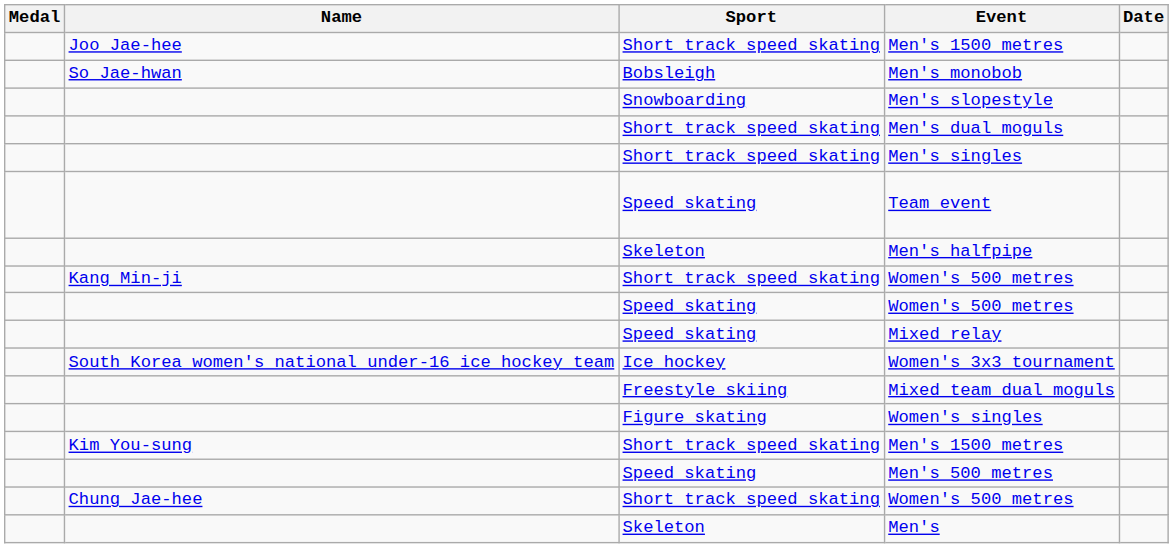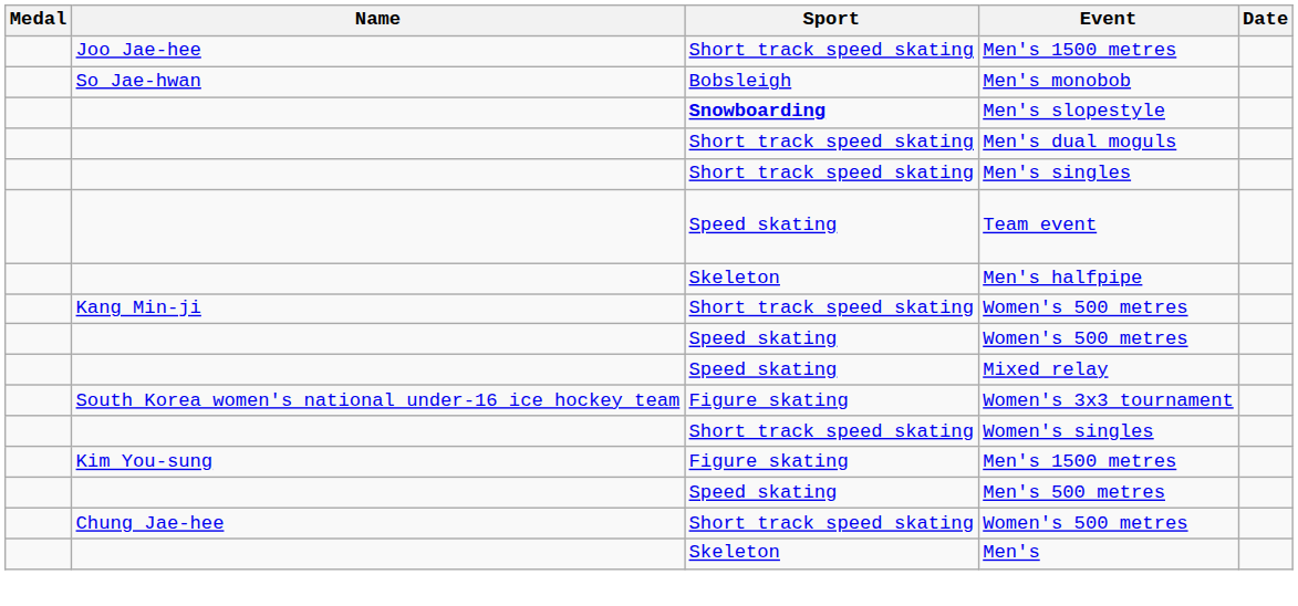 <table class="wikitable sortable" style="font-size:95%;">
 <tr>
 <th>Medal</th>
 <th>Name</th>
 <th>Sport</th>
 <th>Event</th>
 <th>Date</th>
 </tr>
 <tr>
 <td></td>
 <td><a href='#'>Joo Jae-hee</a></td>
 <td><a href='#'>Short track speed skating</a></td>
 <td><a href='#'>Men's 1500 metres</a></td>
 <td></td>
 </tr>
 <tr>
 <td></td>
 <td><a href='#'>So Jae-hwan</a></td>
 <td><a href='#'>Bobsleigh</a></td>
 <td><a href='#'>Men's monobob</a></td>
 <td></td>
 </tr>
 <tr>
 <td></td>
 <td></td>
-<td><a href='#'>Snowboarding</a></td>
+<td><strong><a href='#'>Snowboarding</a></strong></td>
 <td><a href='#'>Men's slopestyle</a></td>
 <td></td>
 </tr>
 <tr>
 <td></td>
 <td></td>
 <td><a href='#'>Short track speed skating</a></td>
 <td><a href='#'>Men's dual moguls</a></td>
 <td></td>
 </tr>
 <tr>
 <td></td>
 <td></td>
 <td><a href='#'>Short track speed skating</a></td>
 <td><a href='#'>Men's singles</a></td>
 <td></td>
 </tr>
 <tr>
 <td></td>
 <td><br><br><br></td>
 <td><a href='#'>Speed skating</a></td>
 <td><a href='#'>Team event</a></td>
 <td></td>
 </tr>
 <tr>
 <td></td>
 <td></td>
 <td><a href='#'>Skeleton</a></td>
 <td><a href='#'>Men's halfpipe</a></td>
 <td></td>
 </tr>
 <tr>
 <td></td>
 <td><a href='#'>Kang Min-ji</a></td>
 <td><a href='#'>Short track speed skating</a></td>
 <td><a href='#'>Women's 500 metres</a></td>
 <td></td>
 </tr>
 <tr>
 <td></td>
 <td></td>
 <td><a href='#'>Speed skating</a></td>
 <td><a href='#'>Women's 500 metres</a></td>
 <td></td>
 </tr>
 <tr>
 <td></td>
 <td><br></td>
 <td><a href='#'>Speed skating</a></td>
 <td><a href='#'>Mixed relay</a></td>
 <td></td>
 </tr>
 <tr>
 <td></td>
 <td><a href='#'>South Korea women's national under-16 ice hockey team</a></td>
-<td><a href='#'>Ice hockey</a></td>
+<td><a href='#'>Figure skating</a></td>
 <td><a href='#'>Women's 3x3 tournament</a></td>
 <td></td>
 </tr>
 <tr>
 <td></td>
-<td><br></td>
-<td><a href='#'>Freestyle skiing</a></td>
-<td><a href='#'>Mixed team dual moguls</a></td>
 <td></td>
-</tr>
-<tr>
-<td></td>
-<td></td>
-<td><a href='#'>Figure skating</a></td>
+<td><a href='#'>Short track speed skating</a></td>
 <td><a href='#'>Women's singles</a></td>
 <td></td>
 </tr>
 <tr>
 <td></td>
 <td><a href='#'>Kim You-sung</a></td>
-<td><a href='#'>Short track speed skating</a></td>
+<td><a href='#'>Figure skating</a></td>
 <td><a href='#'>Men's 1500 metres</a></td>
 <td></td>
 </tr>
 <tr>
 <td></td>
 <td></td>
 <td><a href='#'>Speed skating</a></td>
 <td><a href='#'>Men's 500 metres</a></td>
 <td></td>
 </tr>
 <tr>
 <td></td>
 <td><a href='#'>Chung Jae-hee</a></td>
 <td><a href='#'>Short track speed skating</a></td>
 <td><a href='#'>Women's 500 metres</a></td>
 <td></td>
 </tr>
 <tr>
 <td></td>
 <td></td>
 <td><a href='#'>Skeleton</a></td>
 <td><a href='#'>Men's</a></td>
 <td></td>
 </tr>
 </table>
